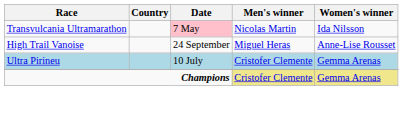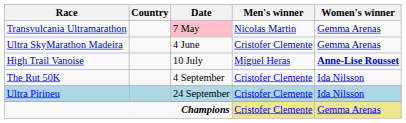 <table class="wikitable" width= style="font-size:90%; text-align:center;">
 <tr>
 <th>Race</th>
 <th>Country</th>
 <th>Date</th>
 <th>Men's winner</th>
 <th>Women's winner</th>
 </tr>
 <tr>
 <td><a href='#'>Transvulcania Ultramarathon</a></td>
 <td></td>
 <td style="background: pink;">7 May</td>
 <td> <a href='#'>Nicolas Martin</a></td>
-<td> <a href='#'>Ida Nilsson</a></td>
+<td> <a href='#'>Gemma Arenas</a></td>
+</tr>
+<tr>
+<td><a href='#'>Ultra SkyMarathon Madeira</a></td>
+<td></td>
+<td>4 June</td>
+<td> <a href='#'>Cristofer Clemente</a></td>
+<td> <a href='#'>Gemma Arenas</a></td>
 </tr>
 <tr>
 <td><a href='#'>High Trail Vanoise</a></td>
 <td></td>
-<td>24 September</td>
+<td>10 July</td>
 <td> <a href='#'>Miguel Heras</a></td>
-<td> <a href='#'>Anne-Lise Rousset</a></td>
+<td><strong> <a href='#'>Anne-Lise Rousset</a></strong></td>
+</tr>
+<tr>
+<td><a href='#'>The Rut 50K</a></td>
+<td></td>
+<td>4 September</td>
+<td> <a href='#'>Cristofer Clemente</a></td>
+<td> <a href='#'>Ida Nilsson</a></td>
 </tr>
 <tr bgcolor=lightblue>
 <td><a href='#'>Ultra Pirineu</a></td>
 <td></td>
-<td>10 July</td>
+<td>24 September</td>
 <td> <a href='#'>Cristofer Clemente</a></td>
-<td> <a href='#'>Gemma Arenas</a></td>
+<td> <a href='#'>Ida Nilsson</a></td>
 </tr>
 <tr>
 </tr>
 <tr>
 <td colspan=3 align=right><strong><em>Champions</em></strong></td>
 <td bgcolor=Khaki> <a href='#'>Cristofer Clemente</a></td>
 <td bgcolor=Khaki> <a href='#'>Gemma Arenas</a></td>
 </tr>
 </table>
